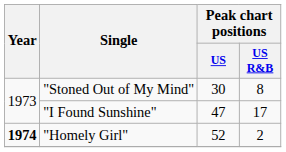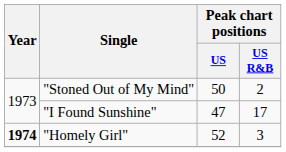 <table class="wikitable" style="text-align:center;">
 <tr>
 <th rowspan="2">Year</th>
 <th rowspan="2">Single</th>
 <th colspan="2">Peak chart positions</th>
 </tr>
 <tr style="font-size:smaller;">
 <th width="40"><a href='#'>US</a><br></th>
 <th width="40"><a href='#'>US<br>R&B</a><br></th>
 </tr>
 <tr>
 <td rowspan="2">1973</td>
 <td align="left">"Stoned Out of My Mind"</td>
-<td>30</td>
-<td>8</td>
+<td>50</td>
+<td>2</td>
 </tr>
 <tr>
 <td align="left">"I Found Sunshine"</td>
 <td>47</td>
 <td>17</td>
 </tr>
 <tr>
 <td rowspan="1"><strong>1974</strong></td>
 <td align="left">"Homely Girl"</td>
 <td>52</td>
-<td>2</td>
+<td>3</td>
 </tr>
 <tr>
 </tr>
 </table>
